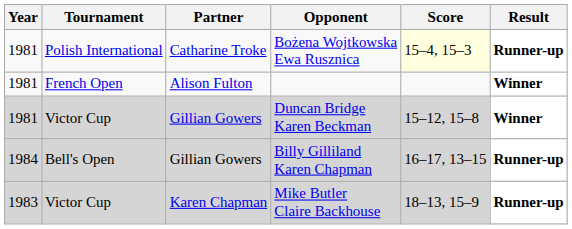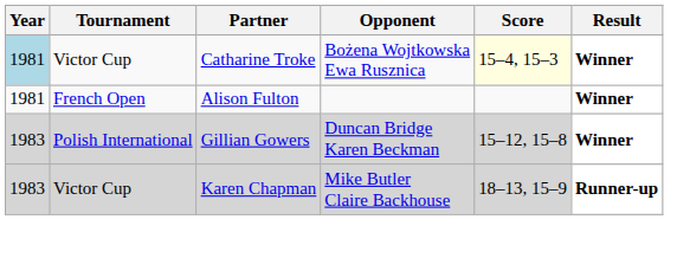 <table class="sortable wikitable" style="font-size: 90%;">
 <tr>
 <th>Year</th>
 <th>Tournament</th>
 <th>Partner</th>
 <th>Opponent</th>
 <th>Score</th>
 <th>Result</th>
 </tr>
 <tr>
-<td align="center">1981</td>
-<td align="left"><a href='#'>Polish International</a></td>
+<td align="center" style="background: lightblue;">1981</td>
+<td align="left">Victor Cup</td>
 <td align="left"> <a href='#'>Catharine Troke</a></td>
 <td align="left"> <a href='#'>Bożena Wojtkowska</a> <br>  <a href='#'>Ewa Rusznica</a></td>
 <td align="left" style="background: lightyellow;">15–4, 15–3</td>
-<td style="text-align:left; background:white"> <strong>Runner-up</strong></td>
+<td style="text-align:left; background:white"> <strong>Winner</strong></td>
 </tr>
 <tr>
 <td align="center">1981</td>
 <td align="left"><a href='#'>French Open</a></td>
 <td align="left"> <a href='#'>Alison Fulton</a></td>
 <td align="left"> <br> </td>
 <td align="left"></td>
 <td style="text-align:left; background:white"> <strong>Winner</strong></td>
 </tr>
 <tr style="background:#D5D5D5">
-<td align="center">1981</td>
-<td align="left">Victor Cup</td>
+<td align="center">1983</td>
+<td align="left"><a href='#'>Polish International</a></td>
 <td align="left"> <a href='#'>Gillian Gowers</a></td>
 <td align="left"> <a href='#'>Duncan Bridge</a> <br>  <a href='#'>Karen Beckman</a></td>
 <td align="left">15–12, 15–8</td>
 <td style="text-align:left; background:white"> <strong>Winner</strong></td>
-</tr>
-<tr style="background:#D5D5D5">
-<td align="center">1984</td>
-<td align="left">Bell's Open</td>
-<td align="left"> Gillian Gowers</td>
-<td align="left"> <a href='#'>Billy Gilliland</a> <br>  <a href='#'>Karen Chapman</a></td>
-<td align="left">16–17, 13–15</td>
-<td style="text-align:left; background:white"> <strong>Runner-up</strong></td>
 </tr>
 <tr style="background:#D5D5D5">
 <td align="center">1983</td>
 <td align="left">Victor Cup</td>
 <td align="left"> <a href='#'>Karen Chapman</a></td>
 <td align="left"> <a href='#'>Mike Butler</a> <br>  <a href='#'>Claire Backhouse</a></td>
 <td align="left">18–13, 15–9</td>
 <td style="text-align:left; background:white"> <strong>Runner-up</strong></td>
 </tr>
 </table>
